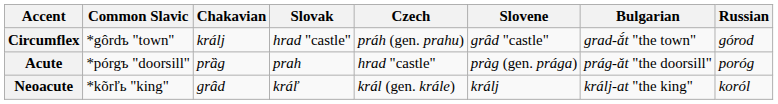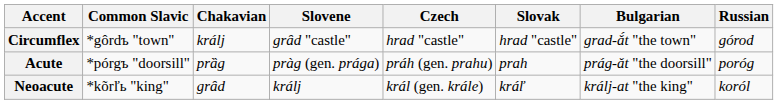 <table class="wikitable">
 <tr>
 <th>Accent</th>
 <th>Common Slavic</th>
 <th>Chakavian</th>
+<th>Slovene</th>
+<th>Czech</th>
 <th>Slovak</th>
-<th>Czech</th>
-<th>Slovene</th>
 <th>Bulgarian</th>
 <th>Russian</th>
 </tr>
 <tr>
 <th>Circumflex</th>
 <td>*gôrdъ "town"</td>
 <td><em>králj</em></td>
+<td><em>grȃd</em> "castle"</td>
 <td><em>hrad</em> "castle"</td>
-<td><em>práh</em> (gen. <em>prahu</em>)</td>
-<td><em>grȃd</em> "castle"</td>
+<td><em>hrad</em> "castle"</td>
 <td><em>grad-ǎ́t</em> "the town"</td>
 <td><em>górod</em></td>
 </tr>
 <tr>
 <th>Acute</th>
 <td>*pórgъ "doorsill"</td>
 <td><em>prȁg</em></td>
+<td><em>pràg</em> (gen. <em>prága</em>)</td>
+<td><em>práh</em> (gen. <em>prahu</em>)</td>
 <td><em>prah</em></td>
-<td><em>hrad</em> "castle"</td>
-<td><em>pràg</em> (gen. <em>prága</em>)</td>
 <td><em>prág-ǎt</em> "the doorsill"</td>
 <td><em>poróg</em></td>
 </tr>
 <tr>
 <th>Neoacute</th>
 <td>*kõrľь "king"</td>
 <td><em>grȃd</em></td>
+<td><em>králj</em></td>
+<td><em>král</em> (gen. <em>krále</em>)</td>
 <td><em>kráľ</em></td>
-<td><em>král</em> (gen. <em>krále</em>)</td>
-<td><em>králj</em></td>
 <td><em>králj-at</em> "the king"</td>
 <td><em>koról<strong></td>
 </tr>
 </table>
